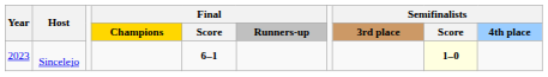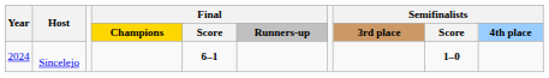 <table class="wikitable" style="font-size:90%; text-align: center;">
 <tr>
 <th rowspan=2 width=5%>Year</th>
 <th rowspan=2 width=10%>Host</th>
 <td width=1% rowspan=14 style="border-top:none;border-bottom:none;"></td>
 <th colspan=3>Final</th>
 <td width=1% rowspan=14 style="border-top:none;border-bottom:none;"></td>
 <th colspan=3>Semifinalists</th>
 </tr>
 <tr>
 <th width=17% style="background-color:gold;">Champions</th>
 <th width=10%>Score</th>
 <th width=17% style="background-color:silver;">Runners-up</th>
 <th width=17% style="background-color:#cc9966;">3rd place</th>
 <th width=10%>Score</th>
 <th width=17% style="background-color:#9acdff;">4th place</th>
 </tr>
 <tr>
-<td><a href='#'>2023</a></td>
+<td><a href='#'>2024</a></td>
 <td><br><a href='#'>Sincelejo</a></td>
 <td><strong></strong></td>
 <td><strong>6–1</strong></td>
 <td></td>
 <td></td>
-<td style="background: lightyellow;"><strong>1–0</strong></td>
+<td><strong>1–0</strong></td>
 <td></td>
 </tr>
 </table>
